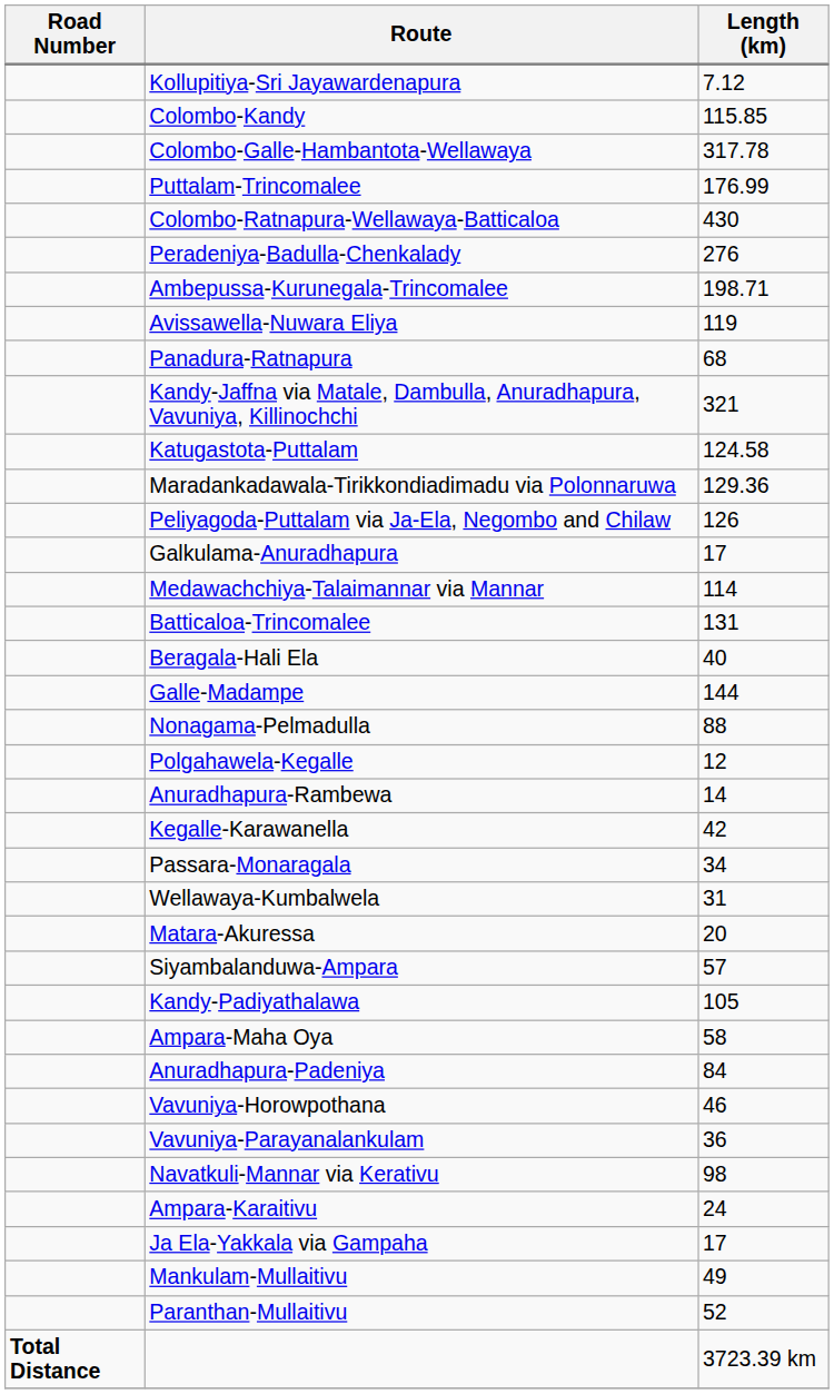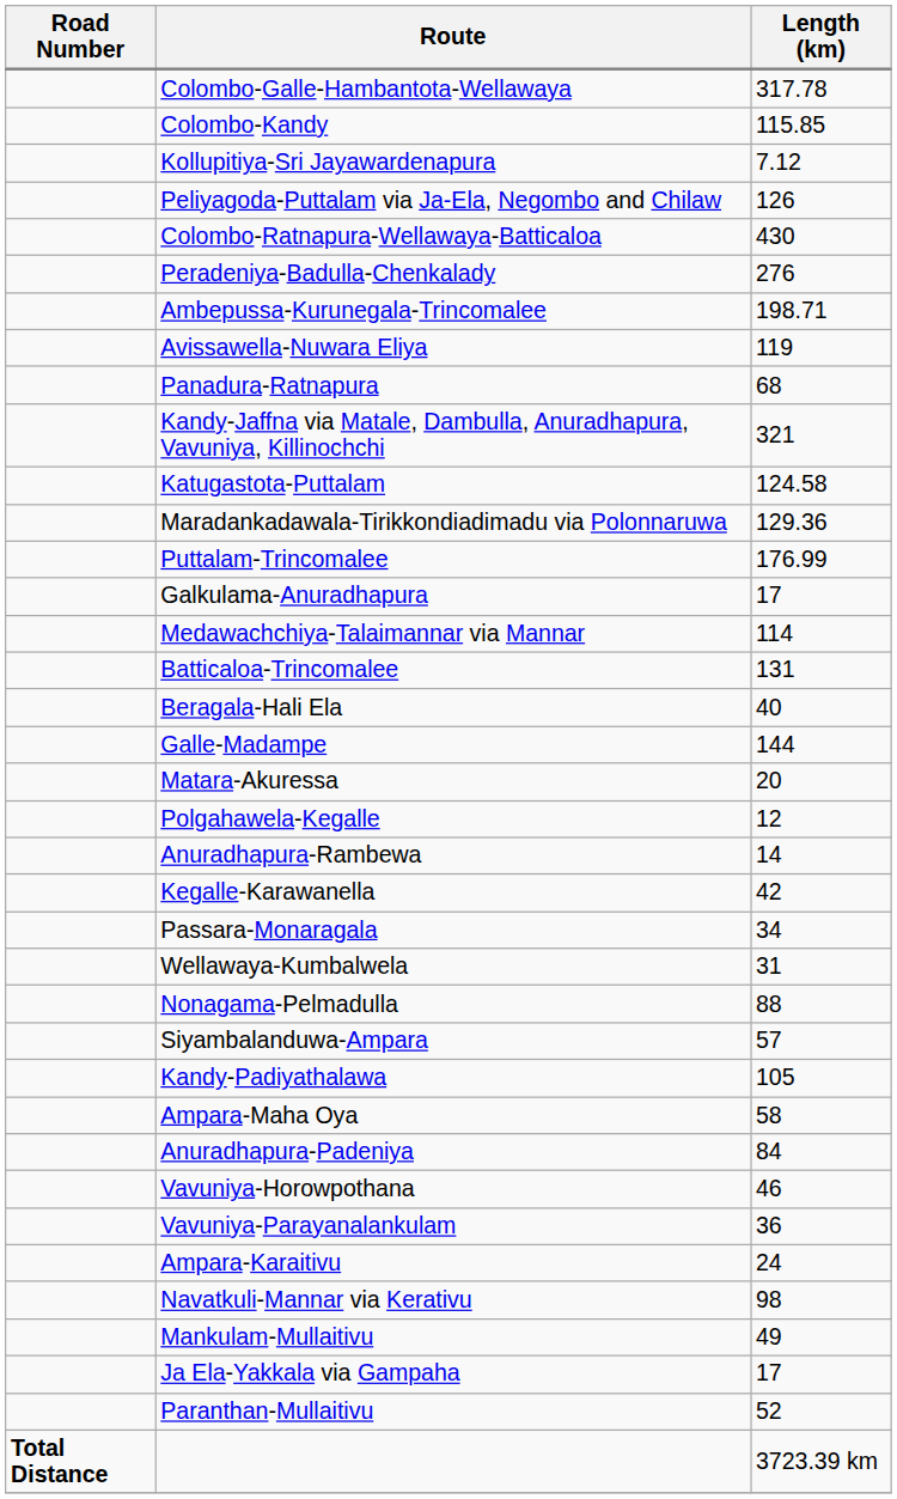 <table class="wikitable sortable align=left border=1 cellpadding=6 cellspacing=0 style="margin: 0 0 0 1em; background: #ffffff; border: 1px #aaaaaa solid; border-collapse: collapse; text-align:left; font-size: 95%;">
 <tr style="text-align:center; background: #efefef; border-bottom:2px solid gray;">
 <th>Road Number</th>
 <th>Route</th>
 <th>Length (km)</th>
 </tr>
 <tr>
 <td><strong><a href='#'></a></strong></td>
-<td><a href='#'>Kollupitiya</a>-<a href='#'>Sri Jayawardenapura</a></td>
-<td>7.12</td>
+<td><a href='#'>Colombo</a>-<a href='#'>Galle</a>-<a href='#'>Hambantota</a>-<a href='#'>Wellawaya</a></td>
+<td>317.78</td>
 </tr>
 <tr>
 <td><strong><a href='#'></a></strong></td>
 <td><a href='#'>Colombo</a>-<a href='#'>Kandy</a></td>
 <td>115.85</td>
 </tr>
 <tr>
 <td><strong><a href='#'></a></strong></td>
-<td><a href='#'>Colombo</a>-<a href='#'>Galle</a>-<a href='#'>Hambantota</a>-<a href='#'>Wellawaya</a></td>
-<td>317.78</td>
+<td><a href='#'>Kollupitiya</a>-<a href='#'>Sri Jayawardenapura</a></td>
+<td>7.12</td>
 </tr>
 <tr>
 <td><strong><a href='#'></a></strong></td>
-<td><a href='#'>Puttalam</a>-<a href='#'>Trincomalee</a></td>
-<td>176.99</td>
+<td><a href='#'>Peliyagoda</a>-<a href='#'>Puttalam</a> via <a href='#'>Ja-Ela</a>, <a href='#'>Negombo</a> and <a href='#'>Chilaw</a></td>
+<td>126</td>
 </tr>
 <tr>
 <td><strong><a href='#'></a></strong></td>
 <td><a href='#'>Colombo</a>-<a href='#'>Ratnapura</a>-<a href='#'>Wellawaya</a>-<a href='#'>Batticaloa</a></td>
 <td>430</td>
 </tr>
 <tr>
 <td><strong><a href='#'></a></strong></td>
 <td><a href='#'>Peradeniya</a>-<a href='#'>Badulla</a>-<a href='#'>Chenkalady</a></td>
 <td>276</td>
 </tr>
 <tr>
 <td><strong><a href='#'></a></strong></td>
 <td><a href='#'>Ambepussa</a>-<a href='#'>Kurunegala</a>-<a href='#'>Trincomalee</a></td>
 <td>198.71</td>
 </tr>
 <tr>
 <td><strong><a href='#'></a></strong></td>
 <td><a href='#'>Avissawella</a>-<a href='#'>Nuwara Eliya</a></td>
 <td>119</td>
 </tr>
 <tr>
 <td><strong><a href='#'></a></strong></td>
 <td><a href='#'>Panadura</a>-<a href='#'>Ratnapura</a></td>
 <td>68</td>
 </tr>
 <tr>
 <td><strong><a href='#'></a></strong></td>
 <td><a href='#'>Kandy</a>-<a href='#'>Jaffna</a> via <a href='#'>Matale</a>, <a href='#'>Dambulla</a>, <a href='#'>Anuradhapura</a>, <a href='#'>Vavuniya</a>, <a href='#'>Killinochchi</a></td>
 <td>321</td>
 </tr>
 <tr>
 <td><strong><a href='#'></a></strong></td>
 <td><a href='#'>Katugastota</a>-<a href='#'>Puttalam</a></td>
 <td>124.58</td>
 </tr>
 <tr>
 <td><strong><a href='#'></a></strong></td>
 <td>Maradankadawala-Tirikkondiadimadu via <a href='#'>Polonnaruwa</a></td>
 <td>129.36</td>
 </tr>
 <tr>
 <td><strong><a href='#'></a></strong></td>
-<td><a href='#'>Peliyagoda</a>-<a href='#'>Puttalam</a> via <a href='#'>Ja-Ela</a>, <a href='#'>Negombo</a> and <a href='#'>Chilaw</a></td>
-<td>126</td>
+<td><a href='#'>Puttalam</a>-<a href='#'>Trincomalee</a></td>
+<td>176.99</td>
 </tr>
 <tr>
 <td><strong><a href='#'></a></strong></td>
 <td>Galkulama-<a href='#'>Anuradhapura</a></td>
 <td>17</td>
 </tr>
 <tr>
 <td><strong><a href='#'></a></strong></td>
 <td><a href='#'>Medawachchiya</a>-<a href='#'>Talaimannar</a> via <a href='#'>Mannar</a></td>
 <td>114</td>
 </tr>
 <tr>
 <td><strong><a href='#'></a></strong></td>
 <td><a href='#'>Batticaloa</a>-<a href='#'>Trincomalee</a></td>
 <td>131</td>
 </tr>
 <tr>
 <td><strong><a href='#'></a></strong></td>
 <td><a href='#'>Beragala</a>-Hali Ela</td>
 <td>40</td>
 </tr>
 <tr>
 <td><strong><a href='#'></a></strong></td>
 <td><a href='#'>Galle</a>-<a href='#'>Madampe</a></td>
 <td>144</td>
 </tr>
-<tr Г>
+<tr>
 <td><strong><a href='#'></a></strong></td>
-<td><a href='#'>Nonagama</a>-Pelmadulla</td>
-<td>88</td>
+<td><a href='#'>Matara</a>-Akuressa</td>
+<td>20</td>
 </tr>
 <tr>
 <td><strong><a href='#'></a></strong></td>
 <td><a href='#'>Polgahawela</a>-<a href='#'>Kegalle</a></td>
 <td>12</td>
 </tr>
 <tr>
 <td><strong><a href='#'></a></strong></td>
 <td><a href='#'>Anuradhapura</a>-Rambewa</td>
 <td>14</td>
 </tr>
 <tr>
 <td><strong><a href='#'></a></strong></td>
 <td><a href='#'>Kegalle</a>-Karawanella</td>
 <td>42</td>
 </tr>
 <tr>
 <td><strong><a href='#'></a></strong></td>
 <td>Passara-<a href='#'>Monaragala</a></td>
 <td>34</td>
 </tr>
 <tr>
 <td><strong><a href='#'></a></strong></td>
 <td>Wellawaya-Kumbalwela</td>
 <td>31</td>
 </tr>
-<tr>
+<tr Г>
 <td><strong><a href='#'></a></strong></td>
-<td><a href='#'>Matara</a>-Akuressa</td>
-<td>20</td>
+<td><a href='#'>Nonagama</a>-Pelmadulla</td>
+<td>88</td>
 </tr>
 <tr>
 <td><strong><a href='#'></a></strong></td>
 <td>Siyambalanduwa-<a href='#'>Ampara</a></td>
 <td>57</td>
 </tr>
 <tr>
 <td><strong><a href='#'></a></strong></td>
 <td><a href='#'>Kandy</a>-<a href='#'>Padiyathalawa</a></td>
 <td>105</td>
 </tr>
 <tr>
 <td><strong><a href='#'></a></strong></td>
 <td><a href='#'>Ampara</a>-Maha Oya</td>
 <td>58</td>
 </tr>
 <tr>
 <td><strong><a href='#'></a></strong></td>
 <td><a href='#'>Anuradhapura</a>-<a href='#'>Padeniya</a></td>
 <td>84</td>
 </tr>
 <tr>
 <td><strong><a href='#'></a></strong></td>
 <td><a href='#'>Vavuniya</a>-Horowpothana</td>
 <td>46</td>
 </tr>
 <tr>
 <td><strong><a href='#'></a></strong></td>
 <td><a href='#'>Vavuniya</a>-<a href='#'>Parayanalankulam</a></td>
 <td>36</td>
 </tr>
 <tr>
 <td><strong><a href='#'></a></strong></td>
+<td><a href='#'>Ampara</a>-<a href='#'>Karaitivu</a></td>
+<td>24</td>
+</tr>
+<tr>
+<td><strong><a href='#'></a></strong></td>
 <td><a href='#'>Navatkuli</a>-<a href='#'>Mannar</a> via <a href='#'>Kerativu</a></td>
 <td>98</td>
 </tr>
 <tr>
 <td><strong><a href='#'></a></strong></td>
-<td><a href='#'>Ampara</a>-<a href='#'>Karaitivu</a></td>
-<td>24</td>
+<td><a href='#'>Mankulam</a>-<a href='#'>Mullaitivu</a></td>
+<td>49</td>
 </tr>
 <tr>
 <td><strong><a href='#'></a></strong></td>
 <td><a href='#'>Ja Ela</a>-<a href='#'>Yakkala</a> via <a href='#'>Gampaha</a></td>
 <td>17</td>
-</tr>
-<tr>
-<td><strong><a href='#'></a></strong></td>
-<td><a href='#'>Mankulam</a>-<a href='#'>Mullaitivu</a></td>
-<td>49</td>
 </tr>
 <tr>
 <td><strong><a href='#'></a></strong></td>
 <td><a href='#'>Paranthan</a>-<a href='#'>Mullaitivu</a></td>
 <td>52</td>
 </tr>
 <tr>
 <td><strong>Total Distance</strong></td>
 <td></td>
 <td>3723.39 km</td>
 </tr>
 <tr>
 </tr>
 </table>
